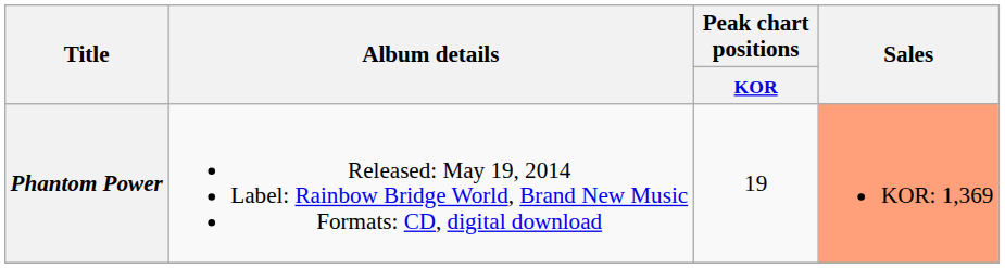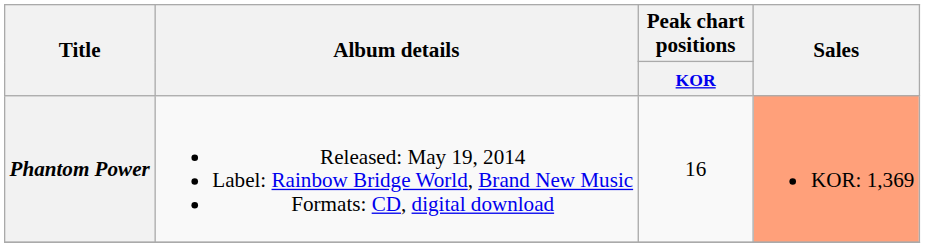 <table class="wikitable plainrowheaders" style="text-align:center;">
 <tr>
 <th scope="col" rowspan="2">Title</th>
 <th scope="col" rowspan="2">Album details</th>
 <th scope="col" colspan="1" style="width:5em;">Peak chart positions</th>
 <th scope="col" rowspan="2">Sales</th>
 </tr>
 <tr>
 <th><small><a href='#'>KOR</a></small><br></th>
 </tr>
 <tr>
 <th scope="row"><em>Phantom Power</em></th>
 <td><br><ul><li>Released: May 19, 2014</li><li>Label: <a href='#'>Rainbow Bridge World</a>, <a href='#'>Brand New Music</a></li><li>Formats: <a href='#'>CD</a>, <a href='#'>digital download</a></li></ul></td>
-<td>19</td>
+<td>16</td>
 <td style="background: lightsalmon;"><br><ul><li>KOR: 1,369</li></ul></td>
 </tr>
 <tr>
 </tr>
 </table>
